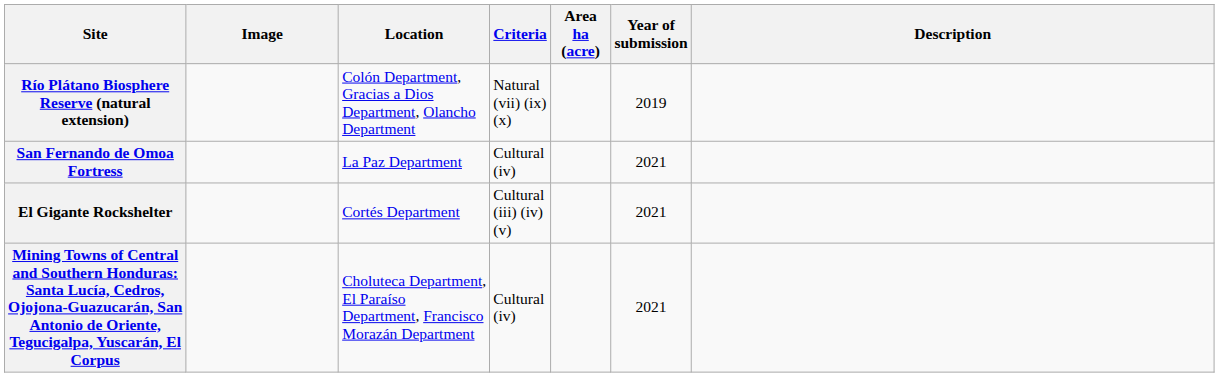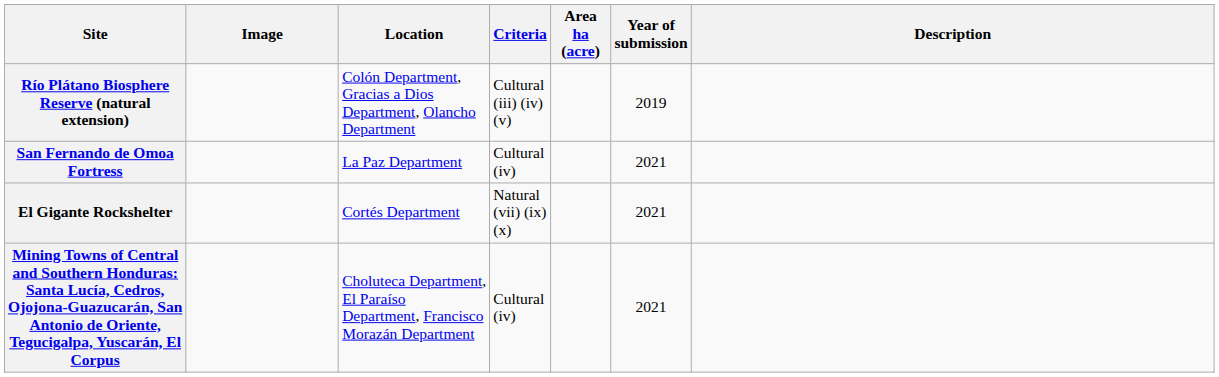 <table class="wikitable sortable">
 <tr>
 <th scope="col" style="width:15%;">Site</th>
 <th scope="col" class="unsortable" style="width:150px;">Image</th>
 <th scope="col" style="width:12.5%;">Location</th>
 <th scope="row" style="width:5%;"><a href='#'>Criteria</a></th>
 <th scope="col" style="width:5%;">Area<br><a href='#'>ha</a> (<a href='#'>acre</a>)<br></th>
 <th scope="col" style="width:5%;">Year of submission</th>
 <th scope="col" class="unsortable">Description</th>
 </tr>
 <tr>
 <th><a href='#'>Río Plátano Biosphere Reserve</a> (natural extension)</th>
 <td></td>
 <td><a href='#'>Colón Department</a>, <a href='#'>Gracias a Dios Department</a>, <a href='#'>Olancho Department</a><br><small></small></td>
-<td>Natural (vii) (ix) (x)</td>
+<td>Cultural (iii) (iv) (v)</td>
 <td></td>
 <td align="center">2019</td>
 <td></td>
 </tr>
 <tr>
 <th><a href='#'>San Fernando de Omoa Fortress</a></th>
 <td></td>
 <td><a href='#'>La Paz Department</a><br><small></small></td>
 <td>Cultural (iv)</td>
 <td></td>
 <td align="center">2021</td>
 <td></td>
 </tr>
 <tr>
 <th>El Gigante Rockshelter</th>
 <td></td>
 <td><a href='#'>Cortés Department</a><br><small></small></td>
-<td>Cultural (iii) (iv) (v)</td>
+<td>Natural (vii) (ix) (x)</td>
 <td></td>
 <td align="center">2021</td>
 <td></td>
 </tr>
 <tr>
 <th><a href='#'>Mining Towns of Central and Southern Honduras: Santa Lucía, Cedros, Ojojona-Guazucarán, San Antonio de Oriente, Tegucigalpa, Yuscarán, El Corpus</a></th>
 <td></td>
 <td><a href='#'>Choluteca Department</a>, <a href='#'>El Paraíso Department</a>, <a href='#'>Francisco Morazán Department</a><br><small></small></td>
 <td>Cultural (iv)</td>
 <td></td>
 <td align="center">2021</td>
 <td></td>
 </tr>
 </table>
